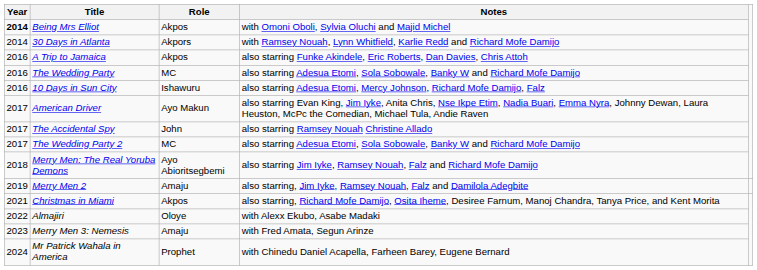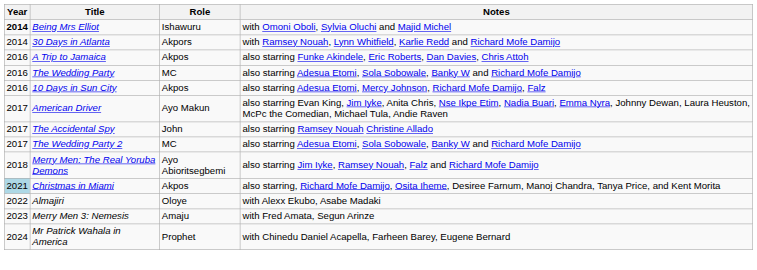 <table class="wikitable sortable">
 <tr>
 <th>Year</th>
 <th>Title</th>
 <th>Role</th>
 <th class="unsortable">Notes</th>
 </tr>
 <tr>
 <td><strong>2014</strong></td>
 <td><em><a href='#'>Being Mrs Elliot</a></em></td>
-<td>Akpos</td>
+<td>Ishawuru</td>
 <td>with <a href='#'>Omoni Oboli</a>, <a href='#'>Sylvia Oluchi</a> and <a href='#'>Majid Michel</a></td>
 </tr>
 <tr>
 <td>2014</td>
 <td><em><a href='#'>30 Days in Atlanta</a></em></td>
 <td>Akpors</td>
 <td>with <a href='#'>Ramsey Nouah</a>, <a href='#'>Lynn Whitfield</a>, <a href='#'>Karlie Redd</a> and <a href='#'>Richard Mofe Damijo</a></td>
 </tr>
 <tr>
 <td>2016</td>
 <td><em><a href='#'>A Trip to Jamaica</a></em></td>
 <td>Akpos</td>
 <td>also starring <a href='#'>Funke Akindele</a>, <a href='#'>Eric Roberts</a>, <a href='#'>Dan Davies</a>, <a href='#'>Chris Attoh</a></td>
 </tr>
 <tr>
 <td>2016</td>
 <td><em><a href='#'>The Wedding Party</a></em></td>
 <td>MC</td>
 <td>also starring <a href='#'>Adesua Etomi</a>, <a href='#'>Sola Sobowale</a>, <a href='#'>Banky W</a> and <a href='#'>Richard Mofe Damijo</a></td>
 </tr>
 <tr>
 <td>2016</td>
 <td><em> <a href='#'>10 Days in Sun City</a></em></td>
-<td>Ishawuru</td>
+<td>Akpos</td>
 <td>also starring <a href='#'>Adesua Etomi</a>, <a href='#'>Mercy Johnson</a>, <a href='#'>Richard Mofe Damijo</a>, <a href='#'>Falz</a></td>
 </tr>
 <tr>
 <td>2017</td>
 <td><a href='#'><em>American Driver</em></a></td>
 <td>Ayo Makun</td>
 <td>also starring Evan King, <a href='#'>Jim Iyke</a>, Anita Chris, <a href='#'>Nse Ikpe Etim</a>, <a href='#'>Nadia Buari</a>, <a href='#'>Emma Nyra</a>, Johnny Dewan, Laura Heuston, McPc the Comedian, Michael Tula, Andie Raven</td>
 </tr>
 <tr>
 <td>2017</td>
 <td><a href='#'><em>The Accidental Spy</em></a></td>
 <td>John</td>
 <td>also starring <a href='#'>Ramsey Nouah</a> <a href='#'>Christine Allado</a></td>
 </tr>
 <tr>
 <td>2017</td>
 <td><a href='#'><em>The Wedding Party 2</em></a></td>
 <td>MC</td>
 <td>also starring <a href='#'>Adesua Etomi</a>, <a href='#'>Sola Sobowale</a>, <a href='#'>Banky W</a> and <a href='#'>Richard Mofe Damijo</a></td>
 </tr>
 <tr>
 <td>2018</td>
 <td><em><a href='#'>Merry Men: The Real Yoruba Demons</a></em></td>
 <td>Ayo Abioritsegbemi</td>
 <td>also starring <a href='#'>Jim Iyke</a>, <a href='#'>Ramsey Nouah</a>, <a href='#'>Falz</a> and <a href='#'>Richard Mofe Damijo</a></td>
 </tr>
 <tr>
-<td>2019</td>
-<td><em><a href='#'>Merry Men 2</a></em></td>
-<td>Amaju</td>
-<td>also starring, <a href='#'>Jim Iyke</a>, <a href='#'>Ramsey Nouah</a>, <a href='#'>Falz</a> and <a href='#'>Damilola Adegbite</a></td>
-<td></td>
-</tr>
-<tr>
-<td>2021</td>
+<td style="background: lightblue;">2021</td>
 <td><em><a href='#'>Christmas in Miami</a></em></td>
 <td>Akpos</td>
 <td>also starring, <a href='#'>Richard Mofe Damijo</a>, <a href='#'>Osita Iheme</a>, Desiree Farnum, Manoj Chandra, Tanya Price, and Kent Morita</td>
 </tr>
 <tr>
 <td>2022</td>
 <td><em>Almajiri</em></td>
 <td>Oloye</td>
 <td>with Alexx Ekubo, Asabe Madaki</td>
 </tr>
 <tr>
 <td>2023</td>
 <td><em>Merry Men 3: Nemesis</em></td>
 <td>Amaju</td>
 <td>with Fred Amata, Segun Arinze</td>
 </tr>
 <tr>
 <td>2024</td>
 <td><em>Mr Patrick Wahala in America</em></td>
 <td>Prophet</td>
 <td>with Chinedu Daniel Acapella, Farheen Barey, Eugene Bernard</td>
 </tr>
 </table>
